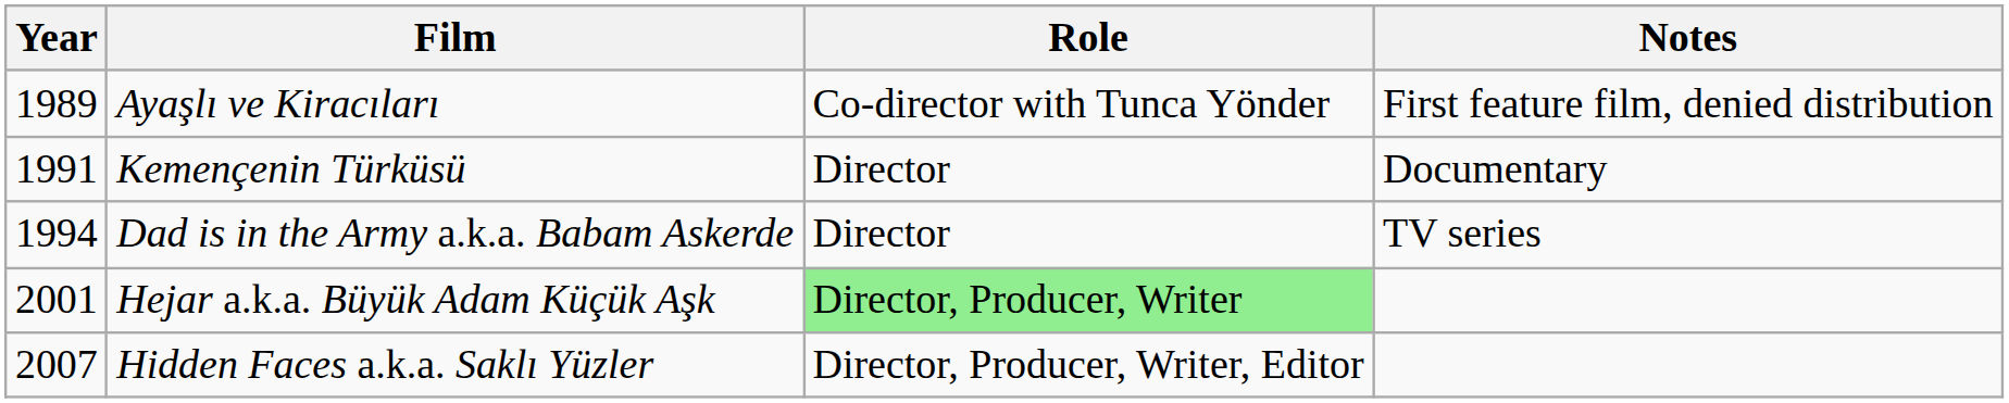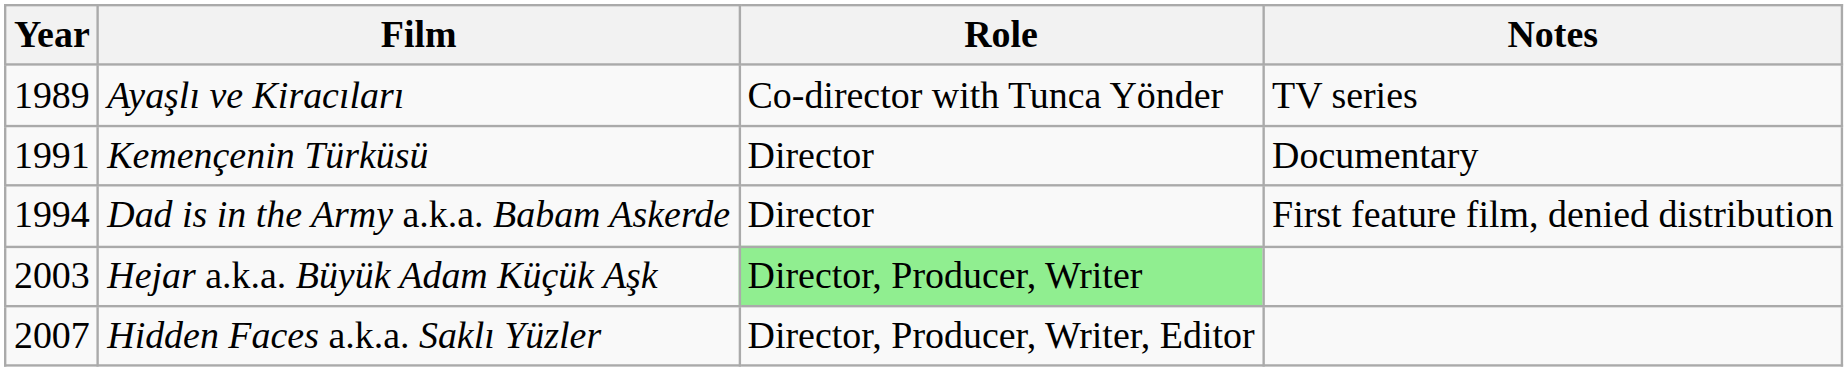 <table class="wikitable">
 <tr>
 <th>Year</th>
 <th>Film</th>
 <th>Role</th>
 <th>Notes</th>
 </tr>
 <tr>
 <td>1989</td>
 <td><em>Ayaşlı ve Kiracıları</em></td>
 <td>Co-director with Tunca Yönder</td>
-<td>First feature film, denied distribution</td>
+<td>TV series</td>
 </tr>
 <tr>
 <td>1991</td>
 <td><em>Kemençenin Türküsü</em></td>
 <td>Director</td>
 <td>Documentary</td>
 </tr>
 <tr>
 <td>1994</td>
 <td><em>Dad is in the Army</em> a.k.a. <em>Babam Askerde</em></td>
 <td>Director</td>
-<td>TV series</td>
+<td>First feature film, denied distribution</td>
 </tr>
 <tr>
-<td>2001</td>
+<td>2003</td>
 <td><em>Hejar</em> a.k.a. <em>Büyük Adam Küçük Aşk</em></td>
 <td style="background: lightgreen;">Director, Producer, Writer</td>
 <td></td>
 </tr>
 <tr>
 <td>2007</td>
 <td><em>Hidden Faces</em> a.k.a. <em>Saklı Yüzler</em></td>
 <td>Director, Producer, Writer, Editor</td>
 <td></td>
 </tr>
 </table>
